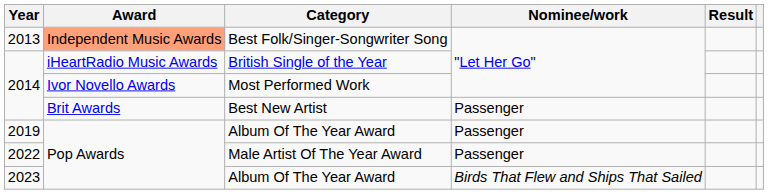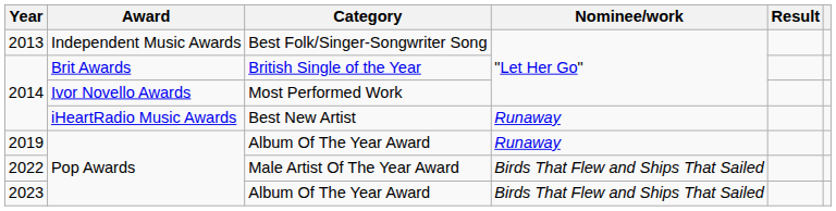 <table class="wikitable">
 <tr>
 <th>Year</th>
 <th>Award</th>
 <th>Category</th>
 <th>Nominee/work</th>
 <th>Result</th>
 <th></th>
 </tr>
 <tr>
 <td>2013</td>
-<td style="background: lightsalmon;">Independent Music Awards</td>
+<td>Independent Music Awards</td>
 <td>Best Folk/Singer-Songwriter Song</td>
 <td rowspan="3">"<a href='#'>Let Her Go</a>"</td>
 <td></td>
 <td style="text-align:center;"></td>
 </tr>
 <tr>
 <td rowspan="3">2014</td>
-<td><a href='#'>iHeartRadio Music Awards</a></td>
+<td><a href='#'>Brit Awards</a></td>
 <td><a href='#'>British Single of the Year</a></td>
 <td></td>
 <td style="text-align:center;"></td>
 </tr>
 <tr>
 <td><a href='#'>Ivor Novello Awards</a></td>
 <td>Most Performed Work</td>
 <td></td>
 <td style="text-align:center;"></td>
 </tr>
 <tr>
-<td><a href='#'>Brit Awards</a></td>
+<td><a href='#'>iHeartRadio Music Awards</a></td>
 <td>Best New Artist</td>
-<td>Passenger</td>
+<td><em><a href='#'>Runaway</a></em></td>
 <td></td>
 <td style="text-align:center;"></td>
 </tr>
 <tr>
 <td>2019</td>
 <td rowspan="3">Pop Awards</td>
 <td>Album Of The Year Award</td>
-<td>Passenger</td>
+<td><em><a href='#'>Runaway</a></em></td>
 <td></td>
 <td style="text-align:center;"></td>
 </tr>
 <tr>
 <td>2022</td>
 <td>Male Artist Of The Year Award</td>
-<td>Passenger</td>
+<td><em>Birds That Flew and Ships That Sailed</em></td>
 <td></td>
 <td style="text-align:center;"></td>
 </tr>
 <tr>
 <td>2023</td>
 <td>Album Of The Year Award</td>
 <td><em>Birds That Flew and Ships That Sailed</em></td>
 <td></td>
 <td style="text-align:center;"></td>
 </tr>
 </table>
